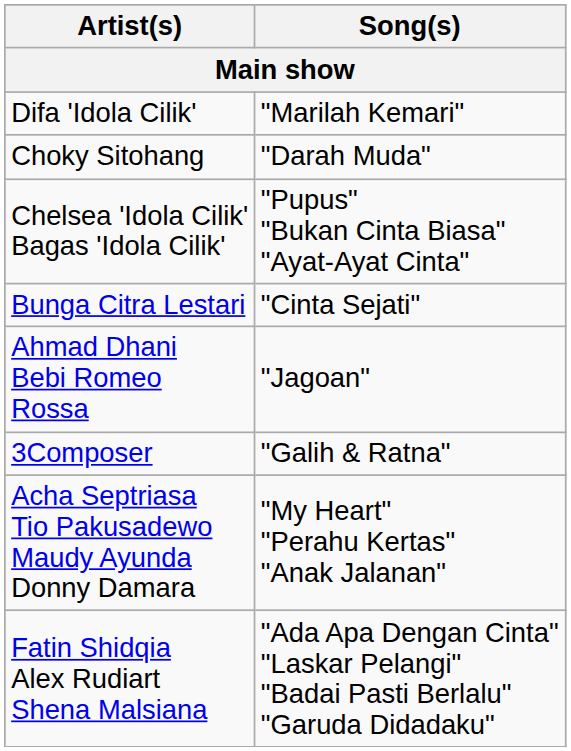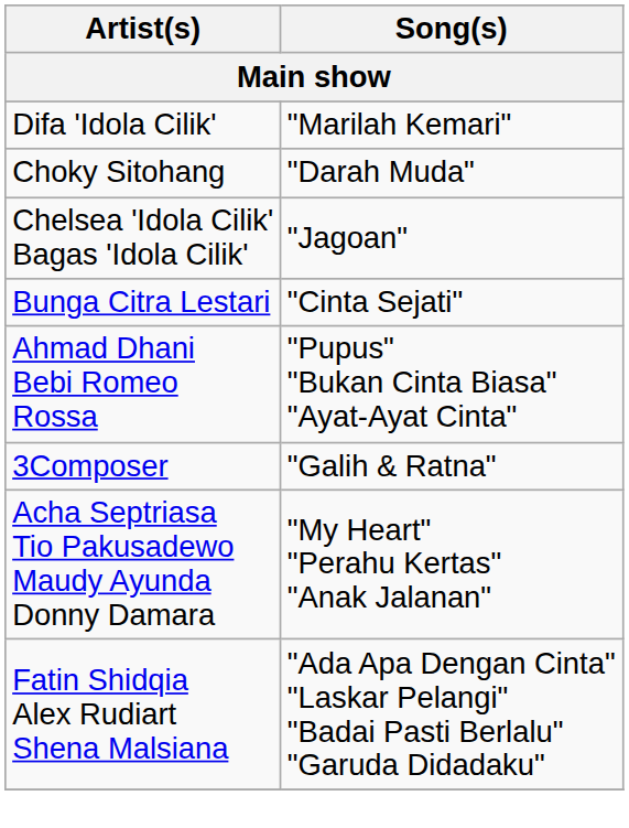 <table class="wikitable">
 <tr>
 <th>Artist(s)</th>
 <th>Song(s)</th>
 </tr>
 <tr>
 <th colspan= "2">Main show</th>
 </tr>
 <tr>
 <td>Difa 'Idola Cilik'</td>
 <td>"Marilah Kemari"</td>
 </tr>
 <tr>
 <td>Choky Sitohang</td>
 <td>"Darah Muda"</td>
 </tr>
 <tr>
 <td>Chelsea 'Idola Cilik'<br>Bagas 'Idola Cilik'</td>
-<td>"Pupus"<br>"Bukan Cinta Biasa"<br>"Ayat-Ayat Cinta"</td>
+<td>"Jagoan"</td>
 </tr>
 <tr>
 <td><a href='#'>Bunga Citra Lestari</a></td>
 <td>"Cinta Sejati"</td>
 </tr>
 <tr>
 <td><a href='#'>Ahmad Dhani</a><br><a href='#'>Bebi Romeo</a><br><a href='#'>Rossa</a></td>
-<td>"Jagoan"</td>
+<td>"Pupus"<br>"Bukan Cinta Biasa"<br>"Ayat-Ayat Cinta"</td>
 </tr>
 <tr>
 <td><a href='#'>3Composer</a></td>
 <td>"Galih & Ratna"</td>
 </tr>
 <tr>
 <td><a href='#'>Acha Septriasa</a><br><a href='#'>Tio Pakusadewo</a><br><a href='#'>Maudy Ayunda</a><br>Donny Damara</td>
 <td>"My Heart"<br>"Perahu Kertas"<br>"Anak Jalanan"</td>
 </tr>
 <tr>
 <td><a href='#'>Fatin Shidqia</a><br>Alex Rudiart<br><a href='#'>Shena Malsiana</a></td>
 <td>"Ada Apa Dengan Cinta"<br>"Laskar Pelangi"<br>"Badai Pasti Berlalu"<br>"Garuda Didadaku"</td>
 </tr>
 <tr>
 </tr>
 </table>
